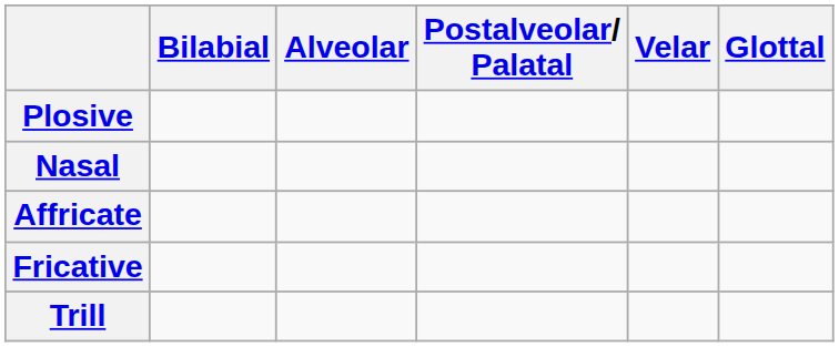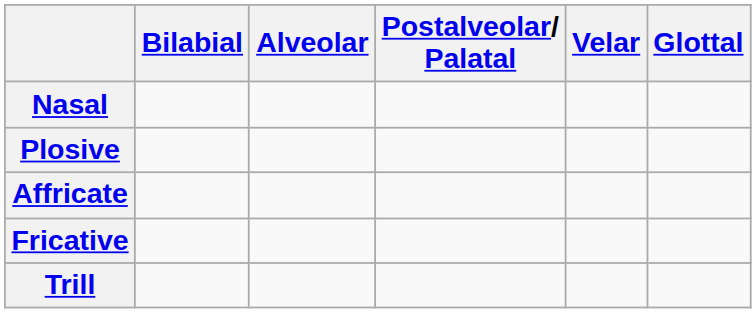 <table class="wikitable" style="text-align: center;">
 <tr>
 <th></th>
 <th><a href='#'>Bilabial</a></th>
 <th><a href='#'>Alveolar</a></th>
 <th><a href='#'>Postalveolar</a>/<br><a href='#'>Palatal</a></th>
 <th><a href='#'>Velar</a></th>
 <th><a href='#'>Glottal</a></th>
 </tr>
 <tr>
+<th><a href='#'>Nasal</a></th>
+<td></td>
+<td></td>
+<td></td>
+<td></td>
+<td></td>
+</tr>
+<tr>
 <th><a href='#'>Plosive</a></th>
 <td> </td>
 <td> </td>
 <td> </td>
 <td> </td>
-<td></td>
-</tr>
-<tr>
-<th><a href='#'>Nasal</a></th>
-<td></td>
-<td></td>
-<td></td>
-<td></td>
 <td></td>
 </tr>
 <tr>
 <th><a href='#'>Affricate</a></th>
 <td></td>
 <td></td>
 <td> </td>
 <td></td>
 <td></td>
 </tr>
 <tr>
 <th><a href='#'>Fricative</a></th>
 <td> </td>
 <td></td>
 <td> </td>
 <td></td>
 <td></td>
 </tr>
 <tr>
 <th><a href='#'>Trill</a></th>
 <td></td>
 <td></td>
 <td></td>
 <td></td>
 <td></td>
 </tr>
 </table>
